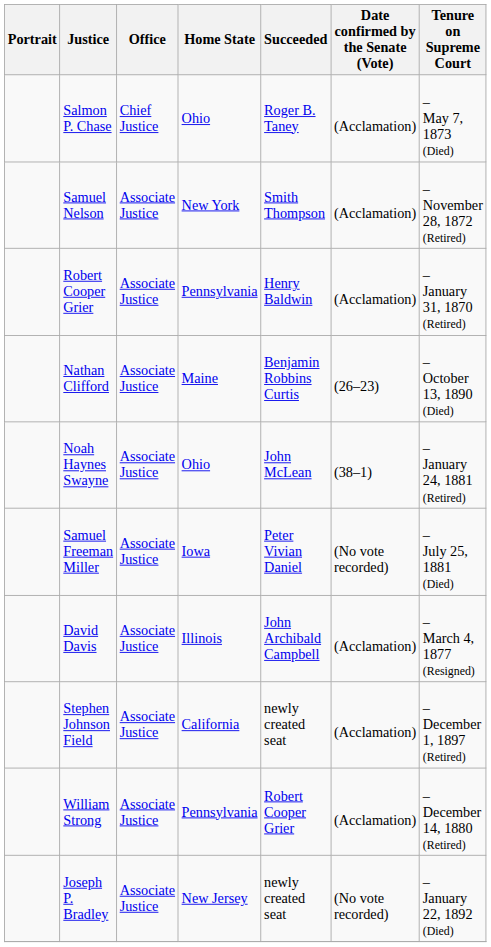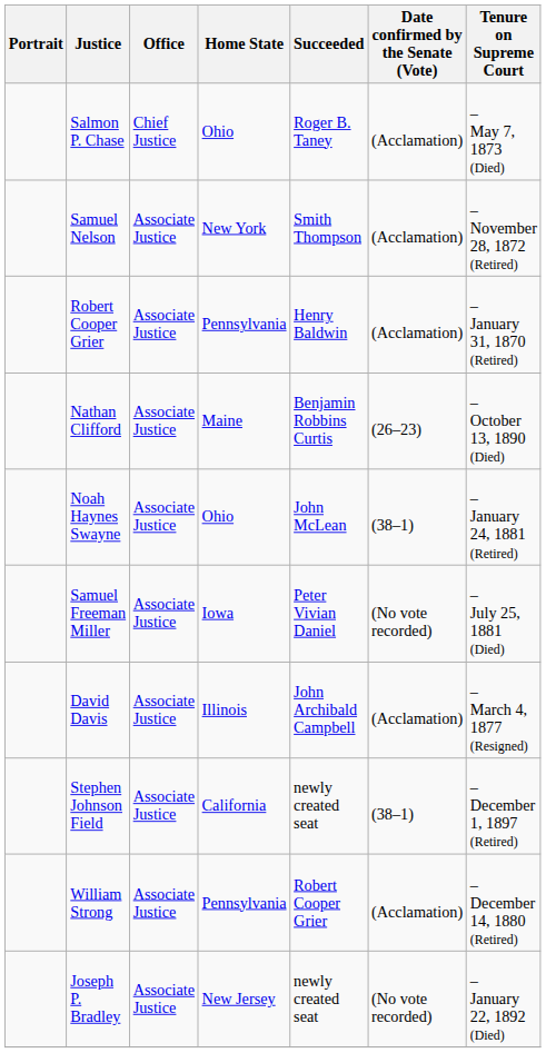 <table class="wikitable sortable">
 <tr>
 <th scope="col" style="width: 10px;">Portrait</th>
 <th scope="col" style="width: 10px;">Justice</th>
 <th scope="col" style="width: 10px;">Office</th>
 <th scope="col" style="width: 10px;">Home State</th>
 <th scope="col" style="width: 10px;">Succeeded</th>
 <th scope="col" style="width: 10px;">Date confirmed by the Senate<br>(Vote)</th>
 <th scope="col" style="width: 10px;">Tenure on Supreme Court</th>
 </tr>
 <tr>
 <td></td>
 <td><a href='#'>Salmon P. Chase</a></td>
 <td><a href='#'>Chief Justice</a></td>
 <td><a href='#'>Ohio</a></td>
 <td><a href='#'>Roger B. Taney</a></td>
 <td><br>(Acclamation)</td>
 <td><br>–<br>May 7, 1873<br><small>(Died)</small></td>
 </tr>
 <tr>
 <td></td>
 <td><a href='#'>Samuel Nelson</a></td>
 <td><a href='#'>Associate Justice</a></td>
 <td><a href='#'>New York</a></td>
 <td><a href='#'>Smith Thompson</a></td>
 <td><br>(Acclamation)</td>
 <td><br>–<br>November 28, 1872<br><small>(Retired)</small></td>
 </tr>
 <tr>
 <td></td>
 <td><a href='#'>Robert Cooper Grier</a></td>
 <td><a href='#'>Associate Justice</a></td>
 <td><a href='#'>Pennsylvania</a></td>
 <td><a href='#'>Henry Baldwin</a></td>
 <td><br>(Acclamation)</td>
 <td><br>–<br>January 31, 1870<br><small>(Retired)</small></td>
 </tr>
 <tr>
 <td></td>
 <td><a href='#'>Nathan Clifford</a></td>
 <td><a href='#'>Associate Justice</a></td>
 <td><a href='#'>Maine</a></td>
 <td><a href='#'>Benjamin Robbins Curtis</a></td>
 <td><br>(26–23)</td>
 <td><br>–<br>October 13, 1890<br><small>(Died)</small></td>
 </tr>
 <tr>
 <td></td>
 <td><a href='#'>Noah Haynes Swayne</a></td>
 <td><a href='#'>Associate Justice</a></td>
 <td><a href='#'>Ohio</a></td>
 <td><a href='#'>John McLean</a></td>
 <td><br>(38–1)</td>
 <td><br>–<br>January 24, 1881<br><small>(Retired)</small></td>
 </tr>
 <tr>
 <td></td>
 <td><a href='#'>Samuel Freeman Miller</a></td>
 <td><a href='#'>Associate Justice</a></td>
 <td><a href='#'>Iowa</a></td>
 <td><a href='#'>Peter Vivian Daniel</a></td>
 <td><br>(No vote recorded)</td>
 <td><br>–<br>July 25, 1881<br><small>(Died)</small></td>
 </tr>
 <tr>
 <td></td>
 <td><a href='#'>David Davis</a></td>
 <td><a href='#'>Associate Justice</a></td>
 <td><a href='#'>Illinois</a></td>
 <td><a href='#'>John Archibald Campbell</a></td>
 <td><br>(Acclamation)</td>
 <td><br>–<br>March 4, 1877<br><small>(Resigned)</small></td>
 </tr>
 <tr>
 <td></td>
 <td><a href='#'>Stephen Johnson Field</a></td>
 <td><a href='#'>Associate Justice</a></td>
 <td><a href='#'>California</a></td>
 <td>newly created seat</td>
-<td><br>(Acclamation)</td>
+<td><br>(38–1)</td>
 <td><br>–<br>December 1, 1897<br><small>(Retired)</small></td>
 </tr>
 <tr>
 <td></td>
 <td><a href='#'>William Strong</a></td>
 <td><a href='#'>Associate Justice</a></td>
 <td><a href='#'>Pennsylvania</a></td>
 <td><a href='#'>Robert Cooper Grier</a></td>
 <td><br>(Acclamation)</td>
 <td><br>–<br>December 14, 1880<br><small>(Retired)</small></td>
 </tr>
 <tr>
 <td></td>
 <td><a href='#'>Joseph P. Bradley</a></td>
 <td><a href='#'>Associate Justice</a></td>
 <td><a href='#'>New Jersey</a></td>
 <td>newly created seat</td>
 <td><br>(No vote recorded)</td>
 <td><br>–<br>January 22, 1892<br><small>(Died)</small></td>
 </tr>
 <tr>
 </tr>
 </table>
